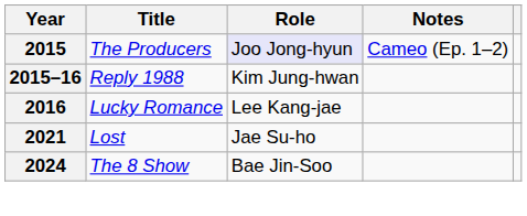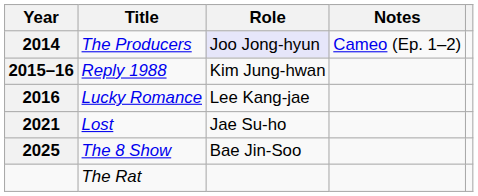 <table class="wikitable plainrowheaders sortable">
 <tr>
 <th scope="col">Year</th>
 <th scope="col">Title</th>
 <th scope="col">Role</th>
 <th scope="col" class="unsortable">Notes</th>
 <th scope="col" class="unsortable"></th>
 </tr>
 <tr>
-<th scope="row">2015</th>
+<th scope="row">2014</th>
 <td><em><a href='#'>The Producers</a></em></td>
 <td style="background: lavender;">Joo Jong-hyun</td>
 <td><a href='#'>Cameo</a> (Ep. 1–2)</td>
 <td style="text-align:center"></td>
 </tr>
 <tr>
 <th scope="row">2015–16</th>
 <td><em><a href='#'>Reply 1988</a></em></td>
 <td>Kim Jung-hwan</td>
 <td></td>
 <td style="text-align:center"></td>
 </tr>
 <tr>
 <th scope="row">2016</th>
 <td><em><a href='#'>Lucky Romance</a></em></td>
 <td>Lee Kang-jae</td>
 <td></td>
 <td style="text-align:center"></td>
 </tr>
 <tr>
 <th scope="row">2021</th>
 <td><em><a href='#'>Lost</a></em></td>
 <td>Jae Su-ho</td>
 <td></td>
 <td style="text-align:center"></td>
 </tr>
 <tr>
-<th scope="row">2024</th>
+<th scope="row">2025</th>
 <td><em><a href='#'>The 8 Show</a></em></td>
 <td>Bae Jin-Soo</td>
 <td></td>
 <td style="text-align:center"></td>
 </tr>
+<tr>
+<td></td>
+<td><em>The Rat</em></td>
+<td></td>
+<td></td>
+<td style="text-align:center"></td>
+</tr>
 </table>
